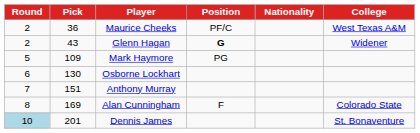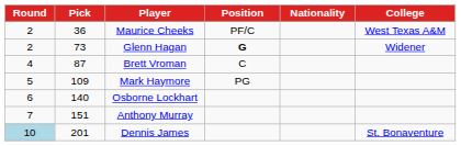 <table class="wikitable sortable sortable">
 <tr>
 <th style="background:#d22; color:#FFFFFF" width="10%">Round</th>
 <th style="background:#d22; color:#FFFFFF" width="10%">Pick</th>
 <th style="background:#d22; color:#FFFFFF" width="20%">Player</th>
 <th style="background:#d22; color:#FFFFFF" width="15%">Position</th>
 <th style="background:#d22; color:#FFFFFF" width="15%">Nationality</th>
 <th style="background:#d22; color:#FFFFFF" width="20%">College</th>
 </tr>
 <tr style="text-align: center">
 <td>2</td>
 <td>36</td>
 <td><a href='#'>Maurice Cheeks</a></td>
 <td>PF/C</td>
 <td></td>
 <td><a href='#'>West Texas A&M</a></td>
 </tr>
 <tr style="text-align: center">
 <td>2</td>
-<td>43</td>
+<td>73</td>
 <td><a href='#'>Glenn Hagan</a></td>
 <td><strong>G</strong></td>
 <td></td>
 <td><a href='#'>Widener</a></td>
+</tr>
+<tr style="text-align: center">
+<td>4</td>
+<td>87</td>
+<td><a href='#'>Brett Vroman</a></td>
+<td>C</td>
+<td></td>
+<td></td>
 </tr>
 <tr style="text-align: center">
 <td>5</td>
 <td>109</td>
 <td><a href='#'>Mark Haymore</a></td>
 <td>PG</td>
 <td></td>
 <td></td>
 </tr>
 <tr style="text-align: center">
 <td>6</td>
-<td>130</td>
+<td>140</td>
 <td><a href='#'>Osborne Lockhart</a></td>
 <td></td>
 <td></td>
 <td></td>
 </tr>
 <tr style="text-align: center">
 <td>7</td>
 <td>151</td>
 <td><a href='#'>Anthony Murray</a></td>
 <td></td>
 <td></td>
 <td></td>
 </tr>
 <tr style="text-align: center">
-<td>8</td>
-<td>169</td>
-<td><a href='#'>Alan Cunningham</a></td>
-<td>F</td>
-<td></td>
-<td><a href='#'>Colorado State</a></td>
-</tr>
-<tr style="text-align: center">
 <td style="background: lightblue;">10</td>
 <td>201</td>
 <td><a href='#'>Dennis James</a></td>
 <td></td>
 <td></td>
 <td><a href='#'>St. Bonaventure</a></td>
 </tr>
 </table>
